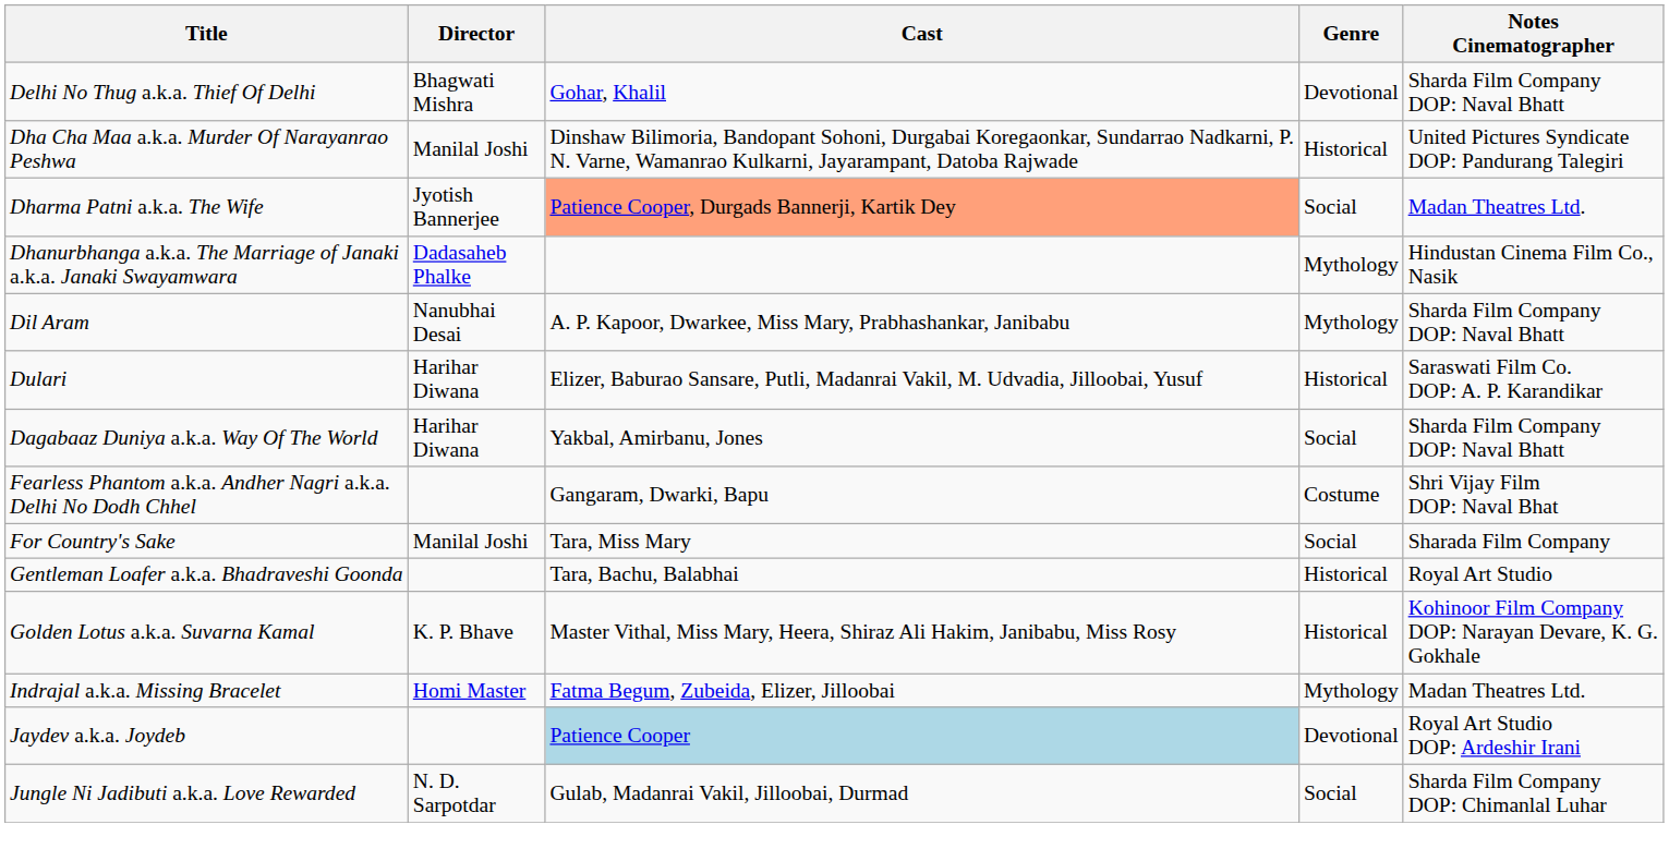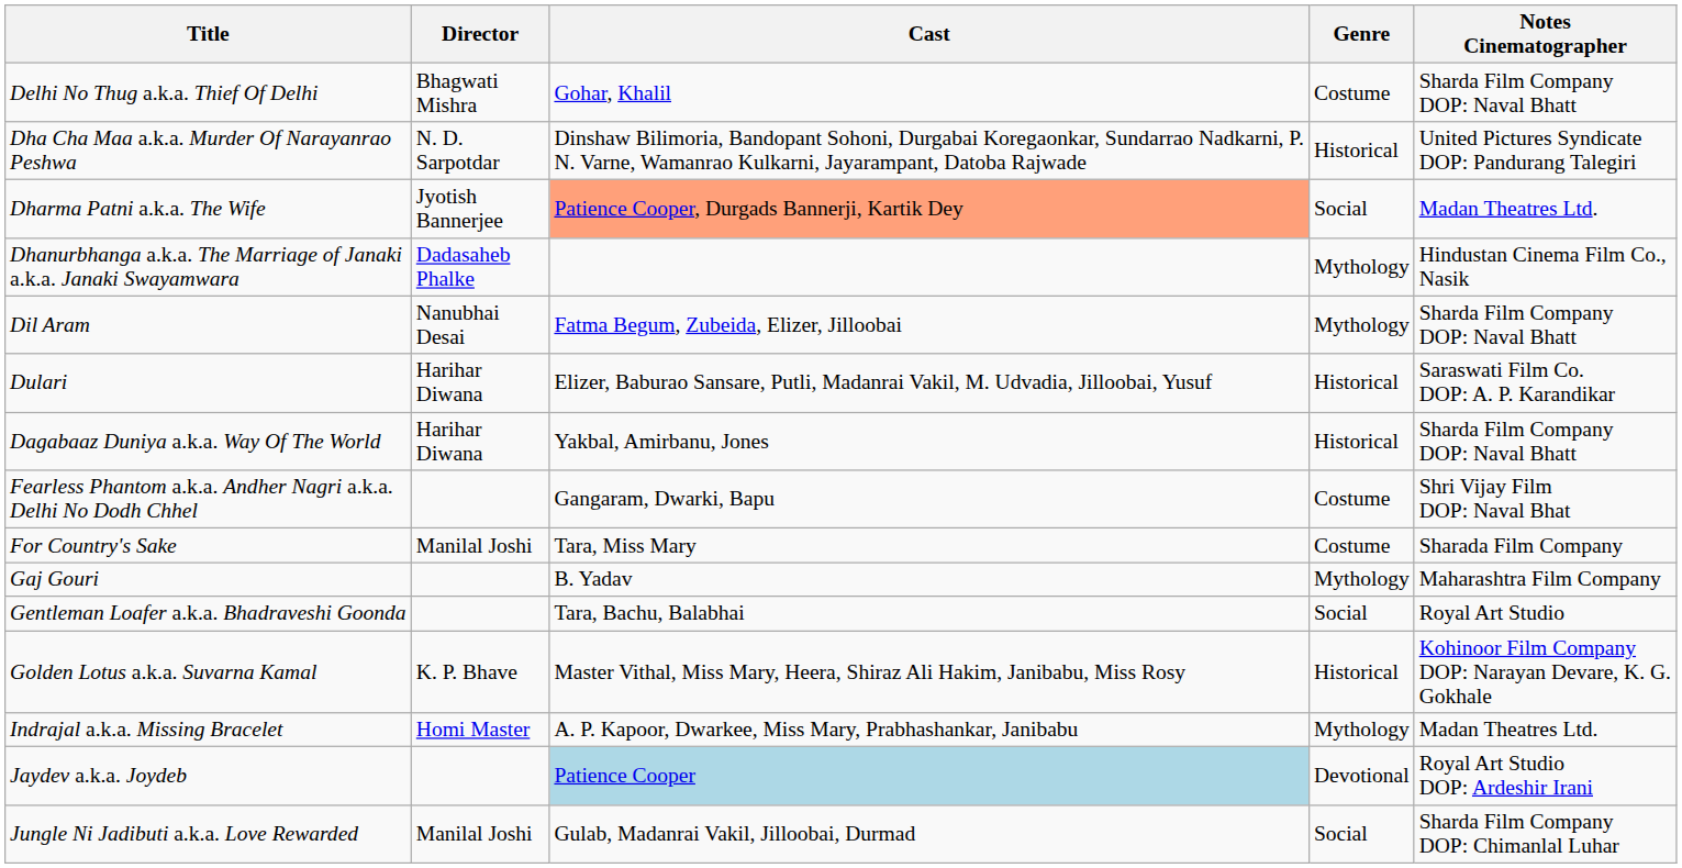 <table class="wikitable">
 <tr>
 <th>Title</th>
 <th>Director</th>
 <th>Cast</th>
 <th>Genre</th>
 <th>Notes<br>Cinematographer</th>
 </tr>
 <tr>
 <td><em>Delhi No Thug</em> a.k.a. <em>Thief Of Delhi</em></td>
 <td>Bhagwati Mishra</td>
 <td><a href='#'>Gohar</a>, <a href='#'>Khalil</a></td>
-<td>Devotional</td>
+<td>Costume</td>
 <td>Sharda Film Company<br>DOP: Naval Bhatt</td>
 </tr>
 <tr>
 <td><em>Dha Cha Maa</em> a.k.a. <em>Murder Of Narayanrao Peshwa</em></td>
-<td>Manilal Joshi</td>
+<td>N. D. Sarpotdar</td>
 <td>Dinshaw Bilimoria, Bandopant Sohoni, Durgabai Koregaonkar, Sundarrao Nadkarni, P. N. Varne, Wamanrao Kulkarni, Jayarampant, Datoba Rajwade</td>
 <td>Historical</td>
 <td>United Pictures Syndicate<br>DOP: Pandurang Talegiri</td>
 </tr>
 <tr>
 <td><em>Dharma Patni</em> a.k.a. <em>The Wife</em></td>
 <td>Jyotish Bannerjee</td>
 <td style="background: lightsalmon;"><a href='#'>Patience Cooper</a>, Durgads Bannerji, Kartik Dey</td>
 <td>Social</td>
 <td><a href='#'>Madan Theatres Ltd</a>.</td>
 </tr>
 <tr>
 <td><em>Dhanurbhanga</em> a.k.a. <em>The Marriage of Janaki</em> a.k.a. <em>Janaki Swayamwara</em></td>
 <td><a href='#'>Dadasaheb Phalke</a></td>
 <td></td>
 <td>Mythology</td>
 <td>Hindustan Cinema Film Co., Nasik</td>
 </tr>
 <tr>
 <td><em>Dil Aram</em></td>
 <td>Nanubhai Desai</td>
-<td>A. P. Kapoor, Dwarkee, Miss Mary, Prabhashankar, Janibabu</td>
+<td><a href='#'>Fatma Begum</a>, <a href='#'>Zubeida</a>, Elizer, Jilloobai</td>
 <td>Mythology</td>
 <td>Sharda Film Company<br>DOP: Naval Bhatt</td>
 </tr>
 <tr>
 <td><em>Dulari</em></td>
 <td>Harihar Diwana</td>
 <td>Elizer, Baburao Sansare, Putli, Madanrai Vakil, M. Udvadia, Jilloobai, Yusuf</td>
 <td>Historical</td>
 <td>Saraswati Film Co.<br>DOP: A. P. Karandikar</td>
 </tr>
 <tr>
 <td><em>Dagabaaz Duniya</em> a.k.a. <em>Way Of The World</em></td>
 <td>Harihar Diwana</td>
 <td>Yakbal, Amirbanu, Jones</td>
-<td>Social</td>
+<td>Historical</td>
 <td>Sharda Film Company<br>DOP: Naval Bhatt</td>
 </tr>
 <tr>
 <td><em>Fearless Phantom</em> a.k.a. <em>Andher Nagri</em> a.k.a. <em>Delhi No Dodh Chhel</em></td>
 <td></td>
 <td>Gangaram, Dwarki, Bapu</td>
 <td>Costume</td>
 <td>Shri Vijay Film<br>DOP: Naval Bhat</td>
 </tr>
 <tr>
 <td><em>For Country's Sake</em></td>
 <td>Manilal Joshi</td>
 <td>Tara, Miss Mary</td>
-<td>Social</td>
+<td>Costume</td>
 <td>Sharada Film Company</td>
+</tr>
+<tr>
+<td><em>Gaj Gouri</em></td>
+<td></td>
+<td>B. Yadav</td>
+<td>Mythology</td>
+<td>Maharashtra Film Company</td>
 </tr>
 <tr>
 <td><em>Gentleman Loafer</em> a.k.a. <em>Bhadraveshi Goonda</em></td>
 <td></td>
 <td>Tara, Bachu, Balabhai</td>
-<td>Historical</td>
+<td>Social</td>
 <td>Royal Art Studio</td>
 </tr>
 <tr>
 <td><em>Golden Lotus</em> a.k.a. <em>Suvarna Kamal</em></td>
 <td>K. P. Bhave</td>
 <td>Master Vithal, Miss Mary, Heera, Shiraz Ali Hakim, Janibabu, Miss Rosy</td>
 <td>Historical</td>
 <td><a href='#'>Kohinoor Film Company</a><br>DOP: Narayan Devare, K. G. Gokhale</td>
 </tr>
 <tr>
 <td><em>Indrajal</em> a.k.a. <em>Missing Bracelet</em></td>
 <td><a href='#'>Homi Master</a></td>
-<td><a href='#'>Fatma Begum</a>, <a href='#'>Zubeida</a>, Elizer, Jilloobai</td>
+<td>A. P. Kapoor, Dwarkee, Miss Mary, Prabhashankar, Janibabu</td>
 <td>Mythology</td>
 <td>Madan Theatres Ltd.</td>
 </tr>
 <tr>
 <td><em>Jaydev</em> a.k.a. <em>Joydeb</em></td>
 <td></td>
 <td style="background: lightblue;"><a href='#'>Patience Cooper</a></td>
 <td>Devotional</td>
 <td>Royal Art Studio<br>DOP: <a href='#'>Ardeshir Irani</a></td>
 </tr>
 <tr>
 <td><em>Jungle Ni Jadibuti</em> a.k.a. <em>Love Rewarded</em></td>
-<td>N. D. Sarpotdar</td>
+<td>Manilal Joshi</td>
 <td>Gulab, Madanrai Vakil, Jilloobai, Durmad</td>
 <td>Social</td>
 <td>Sharda Film Company<br>DOP: Chimanlal Luhar</td>
 </tr>
 </table>
